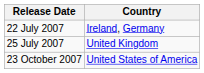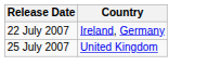 <table class="wikitable">
 <tr>
 <th>Release Date</th>
 <th>Country</th>
 </tr>
 <tr>
 <td>22 July 2007</td>
 <td><a href='#'>Ireland</a>, <a href='#'>Germany</a></td>
 </tr>
 <tr>
 <td>25 July 2007</td>
 <td><a href='#'>United Kingdom</a></td>
 </tr>
-<tr>
-<td>23 October 2007</td>
-<td><a href='#'>United States of America</a></td>
-</tr>
 </table>
